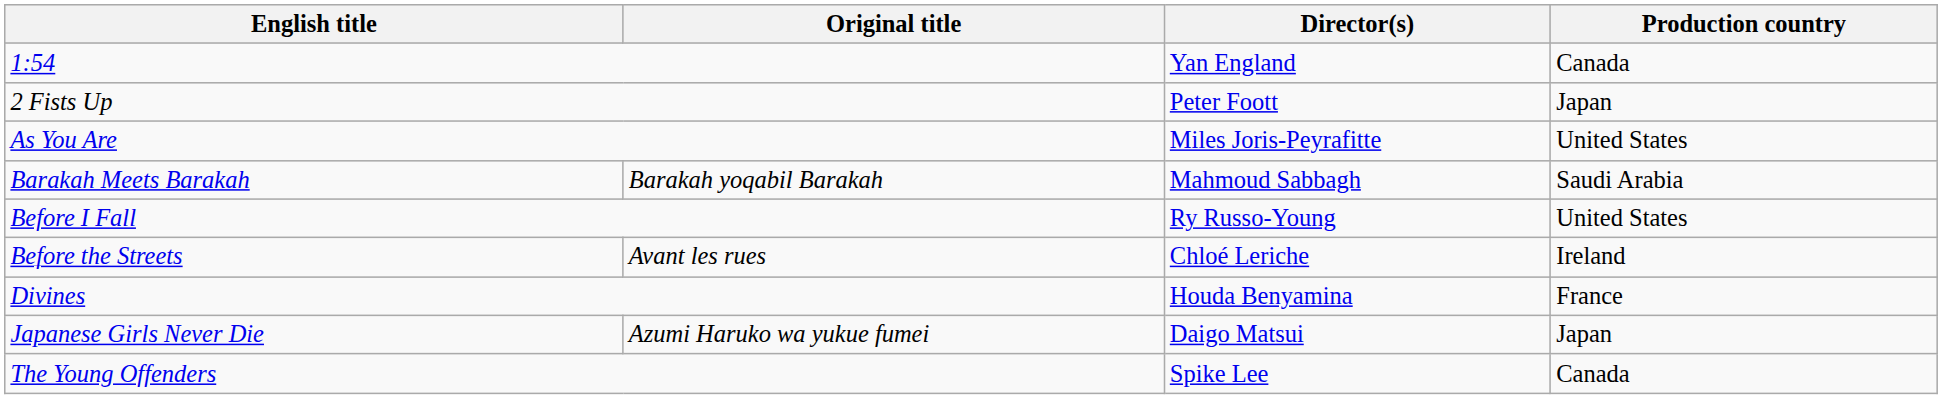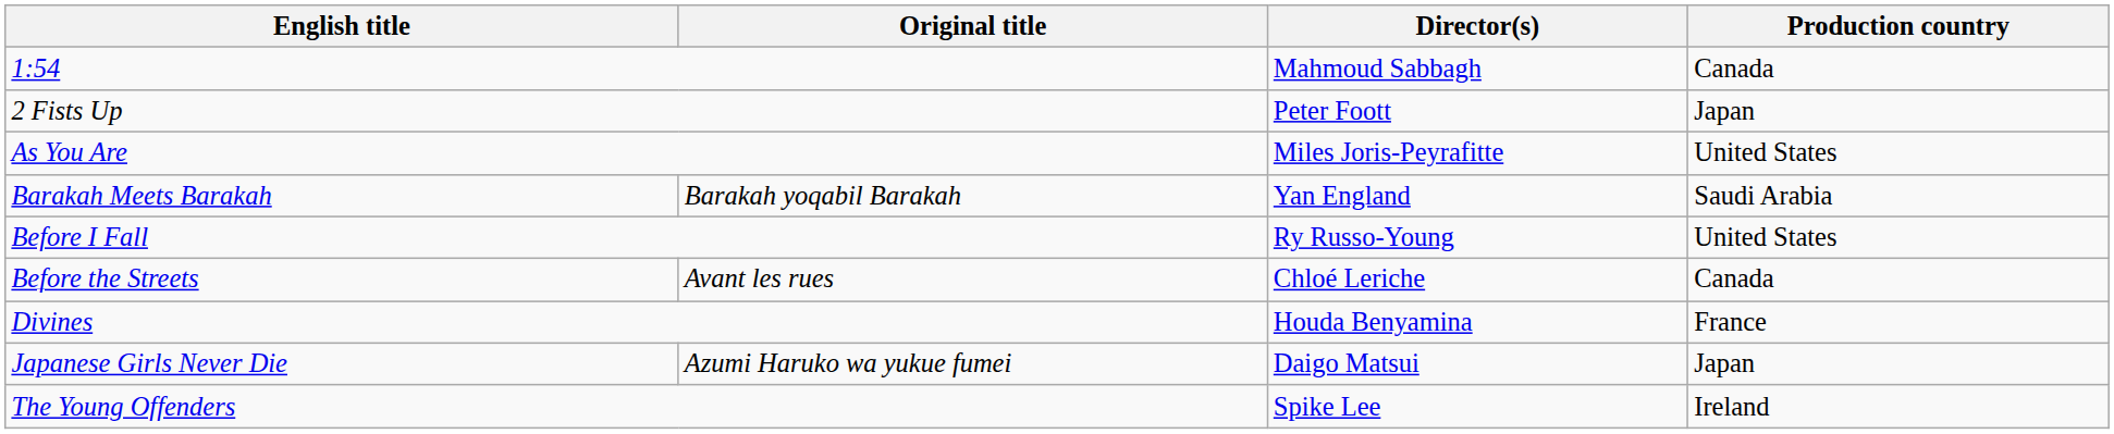 <table class="wikitable" width=100%>
 <tr>
 <th scope="col" width="32%">English title</th>
 <th scope="col" width="28%">Original title</th>
 <th scope="col" width="20%">Director(s)</th>
 <th scope="col" width="20%">Production country</th>
 </tr>
 <tr>
 <td colspan=2><em><a href='#'>1:54</a></em></td>
-<td><a href='#'>Yan England</a></td>
+<td><a href='#'>Mahmoud Sabbagh</a></td>
 <td>Canada</td>
 </tr>
 <tr>
 <td colspan=2><em>2 Fists Up</em></td>
 <td><a href='#'>Peter Foott</a></td>
 <td>Japan</td>
 </tr>
 <tr>
 <td colspan=2><em><a href='#'>As You Are</a></em></td>
 <td><a href='#'>Miles Joris-Peyrafitte</a></td>
 <td>United States</td>
 </tr>
 <tr>
 <td><em><a href='#'>Barakah Meets Barakah</a></em></td>
 <td><em>Barakah yoqabil Barakah</em></td>
-<td><a href='#'>Mahmoud Sabbagh</a></td>
+<td><a href='#'>Yan England</a></td>
 <td>Saudi Arabia</td>
 </tr>
 <tr>
 <td colspan=2><em><a href='#'>Before I Fall</a></em></td>
 <td><a href='#'>Ry Russo-Young</a></td>
 <td>United States</td>
 </tr>
 <tr>
 <td><em><a href='#'>Before the Streets</a></em></td>
 <td><em>Avant les rues</em></td>
 <td><a href='#'>Chloé Leriche</a></td>
-<td>Ireland</td>
+<td>Canada</td>
 </tr>
 <tr>
 <td colspan=2><em><a href='#'>Divines</a></em></td>
 <td><a href='#'>Houda Benyamina</a></td>
 <td>France</td>
 </tr>
 <tr>
 <td><em><a href='#'>Japanese Girls Never Die</a></em></td>
 <td><em>Azumi Haruko wa yukue fumei</em></td>
 <td><a href='#'>Daigo Matsui</a></td>
 <td>Japan</td>
 </tr>
 <tr>
 <td colspan=2><em><a href='#'>The Young Offenders</a></em></td>
 <td><a href='#'>Spike Lee</a></td>
-<td>Canada</td>
+<td>Ireland</td>
 </tr>
 </table>
